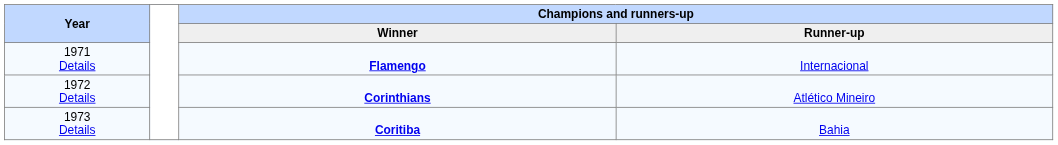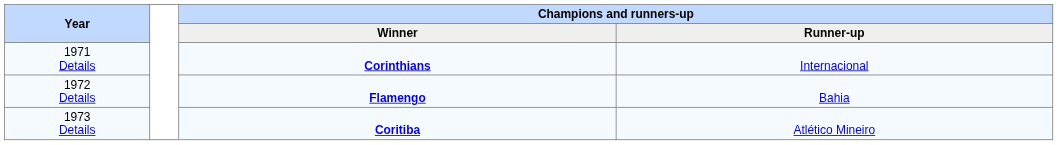 <table border=1 style="border-collapse:collapse; font-size:90%;" cellpadding=3 cellspacing=0 width=100%>
 <tr bgcolor=#C1D8FF>
 <th rowspan=2 width=5%>Year</th>
 <td width=1% rowspan=25 bgcolor=ffffff></td>
 <th colspan=3>Champions and runners-up</th>
 </tr>
 <tr bgcolor=#EFEFEF>
 <th width=15%>Winner</th>
 <th width=15%>Runner-up</th>
 </tr>
 <tr align=center bgcolor=#F5FAFF>
 <td>1971<br><a href='#'>Details</a></td>
-<td><br><strong><a href='#'>Flamengo</a></strong></td>
+<td><br><strong><a href='#'>Corinthians</a></strong></td>
 <td><br><a href='#'>Internacional</a></td>
 </tr>
 <tr align=center bgcolor=#F5FAFF>
 <td>1972<br><a href='#'>Details</a></td>
-<td><br><strong><a href='#'>Corinthians</a></strong></td>
-<td><br><a href='#'>Atlético Mineiro</a></td>
+<td><br><strong><a href='#'>Flamengo</a></strong></td>
+<td><br><a href='#'>Bahia</a></td>
 </tr>
 <tr align=center bgcolor=#F5FAFF>
 <td>1973<br><a href='#'>Details</a></td>
 <td><br><strong><a href='#'>Coritiba</a></strong></td>
-<td><br><a href='#'>Bahia</a></td>
+<td><br><a href='#'>Atlético Mineiro</a></td>
 </tr>
 </table>
